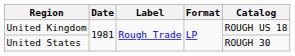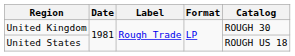 <table class="wikitable">
 <tr>
 <th>Region</th>
 <th>Date</th>
 <th>Label</th>
 <th>Format</th>
 <th>Catalog</th>
 </tr>
 <tr>
 <td>United Kingdom</td>
 <td rowspan="2">1981</td>
 <td rowspan="2"><a href='#'>Rough Trade</a></td>
 <td rowspan="2"><a href='#'>LP</a></td>
-<td>ROUGH US 18</td>
+<td>ROUGH 30</td>
 </tr>
 <tr>
 <td>United States</td>
-<td>ROUGH 30</td>
+<td>ROUGH US 18</td>
 </tr>
 </table>
